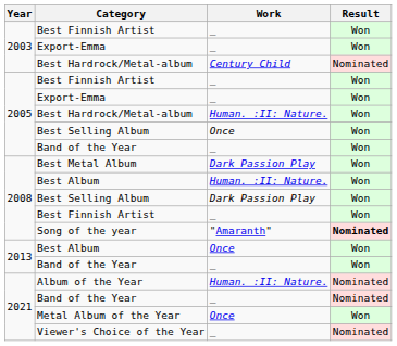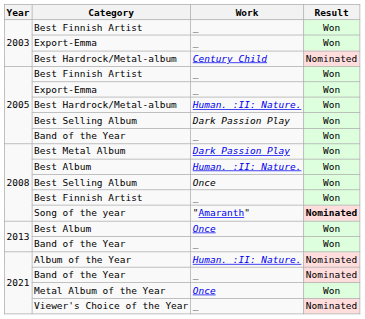 <table class="wikitable">
 <tr>
 <th>Year</th>
 <th>Category</th>
 <th>Work</th>
 <th>Result</th>
 </tr>
 <tr>
 <td rowspan="3">2003</td>
 <td>Best Finnish Artist</td>
 <td>_</td>
 <td style="background: #ddffdd" align="center" class="table-yes2">Won</td>
 </tr>
 <tr>
 <td>Export-Emma</td>
 <td>_</td>
 <td style="background: #ddffdd" align="center" class="table-yes2">Won</td>
 </tr>
 <tr>
 <td>Best Hardrock/Metal-album</td>
 <td><em><a href='#'>Century Child</a></em></td>
 <td style="background: #ffdddd" align="center" class="table-yes2">Nominated</td>
 </tr>
 <tr>
 <td rowspan="5">2005</td>
 <td>Best Finnish Artist</td>
 <td>_</td>
 <td style="background: #ddffdd" align="center" class="table-yes2">Won</td>
 </tr>
 <tr>
 <td>Export-Emma</td>
 <td>_</td>
 <td style="background: #ddffdd" align="center" class="table-yes2">Won</td>
 </tr>
 <tr>
 <td>Best Hardrock/Metal-album</td>
 <td><em><a href='#'>Human. :II: Nature.</a></em></td>
 <td style="background: #ddffdd" align="center" class="table-yes2">Won</td>
 </tr>
 <tr>
 <td>Best Selling Album</td>
-<td><em>Once</em></td>
+<td><em>Dark Passion Play</em></td>
 <td style="background: #ddffdd" align="center" class="table-yes2">Won</td>
 </tr>
 <tr>
 <td>Band of the Year</td>
 <td>_</td>
 <td style="background: #ddffdd" align="center" class="table-yes2">Won</td>
 </tr>
 <tr>
 <td rowspan="5">2008</td>
 <td>Best Metal Album</td>
 <td><em><a href='#'>Dark Passion Play</a></em></td>
 <td style="background: #ddffdd" align="center" class="table-yes2">Won</td>
 </tr>
 <tr>
 <td>Best Album</td>
 <td><em><a href='#'>Human. :II: Nature.</a></em></td>
 <td style="background: #ddffdd" align="center" class="table-yes2">Won</td>
 </tr>
 <tr>
 <td>Best Selling Album</td>
-<td><em>Dark Passion Play</em></td>
+<td><em>Once</em></td>
 <td style="background: #ddffdd" align="center" class="table-yes2">Won</td>
 </tr>
 <tr>
 <td>Best Finnish Artist</td>
 <td>_</td>
 <td style="background: #ddffdd" align="center" class="table-yes2">Won</td>
 </tr>
 <tr>
 <td>Song of the year</td>
 <td>"<a href='#'>Amaranth</a>"</td>
 <td style="background: #ffdddd" align="center" class="table-yes2"><strong>Nominated</strong></td>
 </tr>
 <tr>
 <td rowspan="2">2013</td>
 <td>Best Album</td>
 <td><em><a href='#'>Once</a></em></td>
 <td style="background: #ddffdd" align="center" class="table-yes2">Won</td>
 </tr>
 <tr>
 <td>Band of the Year</td>
 <td>_</td>
 <td style="background: #ddffdd" align="center" class="table-yes2">Won</td>
 </tr>
 <tr>
 <td rowspan="4">2021</td>
 <td>Album of the Year</td>
 <td><em><a href='#'>Human. :II: Nature.</a></em></td>
 <td style="background: #ffdddd" align="center" class="table-yes2">Nominated</td>
 </tr>
 <tr>
 <td>Band of the Year</td>
 <td>_</td>
 <td style="background: #ffdddd" align="center" class="table-yes2">Nominated</td>
 </tr>
 <tr>
 <td>Metal Album of the Year</td>
 <td><em><a href='#'>Once</a></em></td>
 <td style="background: #ddffdd" align="center" class="table-yes2">Won</td>
 </tr>
 <tr>
 <td>Viewer's Choice of the Year</td>
 <td>_</td>
 <td style="background: #ffdddd" align="center" class="table-yes2">Nominated</td>
 </tr>
 </table>
